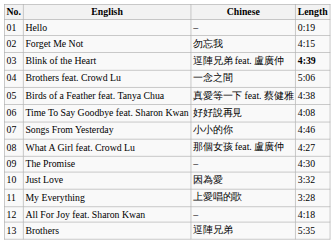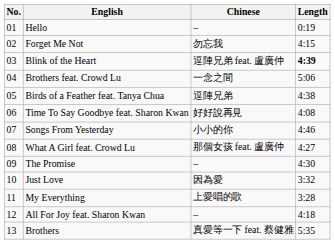 <table class="wikitable">
 <tr>
 <th>No.</th>
 <th>English</th>
 <th>Chinese</th>
 <th>Length</th>
 </tr>
 <tr>
 <td>01</td>
 <td>Hello</td>
 <td>–</td>
 <td>0:19</td>
 </tr>
 <tr>
 <td>02</td>
 <td>Forget Me Not</td>
 <td>勿忘我</td>
 <td>4:15</td>
 </tr>
 <tr>
 <td>03</td>
 <td>Blink of the Heart</td>
 <td>逗陣兄弟 feat. 盧廣仲</td>
 <td><strong>4:39</strong></td>
 </tr>
 <tr>
 <td>04</td>
 <td>Brothers feat. Crowd Lu</td>
 <td>一念之間</td>
 <td>5:06</td>
 </tr>
 <tr>
 <td>05</td>
 <td>Birds of a Feather feat. Tanya Chua</td>
-<td>真愛等一下 feat. 蔡健雅</td>
+<td>逗陣兄弟</td>
 <td>4:38</td>
 </tr>
 <tr>
 <td>06</td>
 <td>Time To Say Goodbye feat. Sharon Kwan</td>
 <td>好好說再見</td>
 <td>4:08</td>
 </tr>
 <tr>
 <td>07</td>
 <td>Songs From Yesterday</td>
 <td>小小的你</td>
 <td>4:46</td>
 </tr>
 <tr>
 <td>08</td>
 <td>What A Girl feat. Crowd Lu</td>
 <td>那個女孩 feat. 盧廣仲</td>
 <td>4:27</td>
 </tr>
 <tr>
 <td>09</td>
 <td>The Promise</td>
 <td>–</td>
 <td>4:30</td>
 </tr>
 <tr>
 <td>10</td>
 <td>Just Love</td>
 <td>因為愛</td>
 <td>3:32</td>
 </tr>
 <tr>
 <td>11</td>
 <td>My Everything</td>
 <td>上愛唱的歌</td>
 <td>3:28</td>
 </tr>
 <tr>
 <td>12</td>
 <td>All For Joy feat. Sharon Kwan</td>
 <td>–</td>
 <td>4:18</td>
 </tr>
 <tr>
 <td>13</td>
 <td>Brothers</td>
-<td>逗陣兄弟</td>
+<td>真愛等一下 feat. 蔡健雅</td>
 <td>5:35</td>
 </tr>
 </table>
